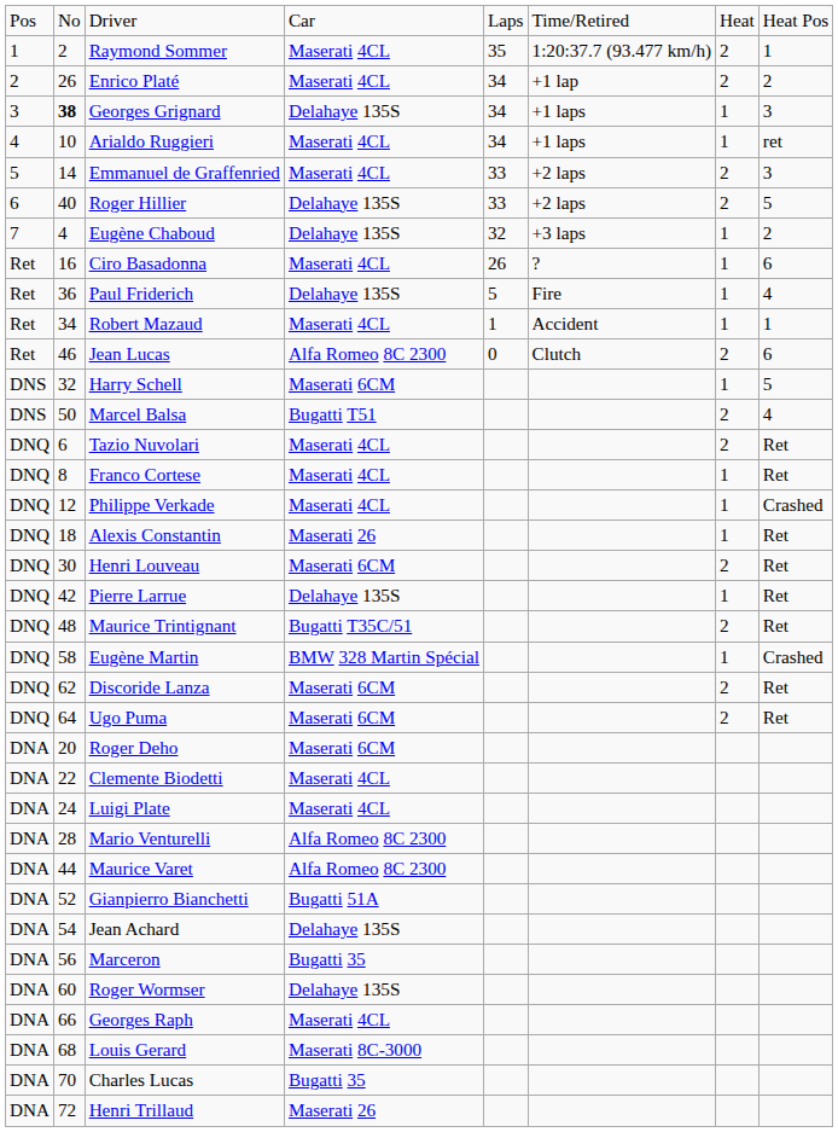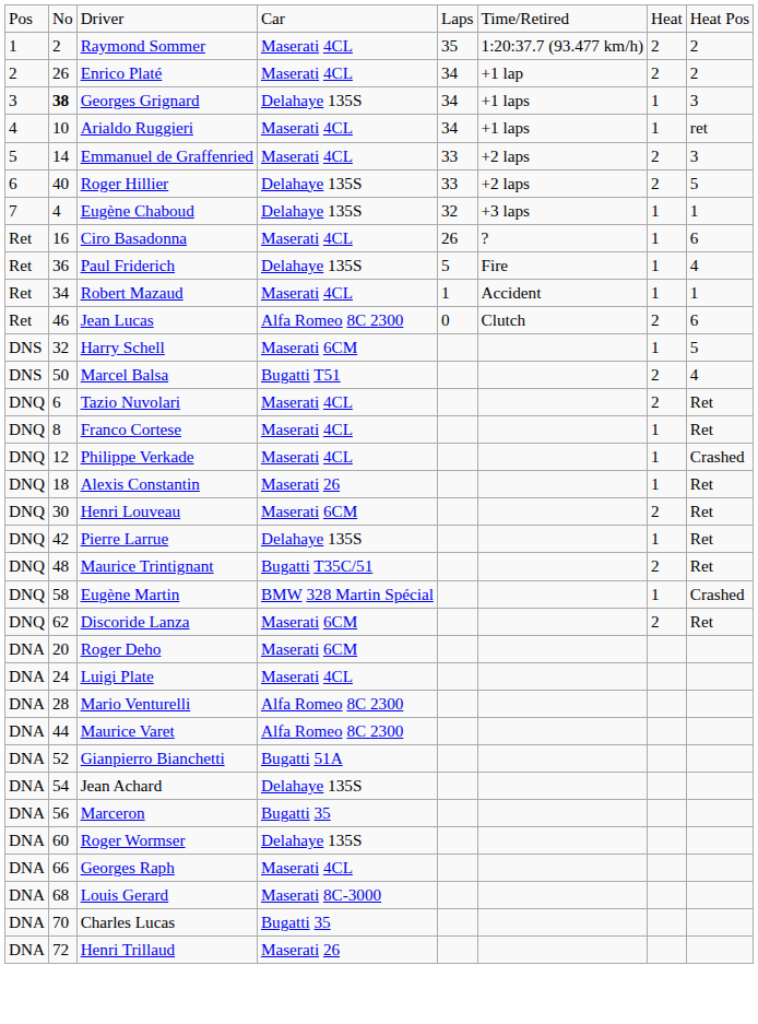 <table class="wikitable" style="font-size:95%">
 <tr>
 <td>Pos<br></td>
 <td>No</td>
 <td>Driver</td>
 <td>Car</td>
 <td>Laps</td>
 <td>Time/Retired</td>
 <td>Heat</td>
 <td>Heat Pos</td>
 </tr>
 <tr>
 <td>1</td>
 <td>2</td>
 <td> <a href='#'>Raymond Sommer</a></td>
 <td><a href='#'>Maserati</a> <a href='#'>4CL</a></td>
 <td>35</td>
 <td>1:20:37.7 (93.477 km/h)</td>
 <td>2</td>
-<td>1</td>
+<td>2</td>
 </tr>
 <tr>
 <td>2</td>
 <td>26</td>
 <td> <a href='#'>Enrico Platé</a></td>
 <td><a href='#'>Maserati</a> <a href='#'>4CL</a></td>
 <td>34</td>
 <td>+1 lap</td>
 <td>2</td>
 <td>2</td>
 </tr>
 <tr>
 <td>3</td>
 <td><strong>38</strong></td>
 <td> <a href='#'>Georges Grignard</a></td>
 <td><a href='#'>Delahaye</a> 135S</td>
 <td>34</td>
 <td>+1 laps</td>
 <td>1</td>
 <td>3</td>
 </tr>
 <tr>
 <td>4</td>
 <td>10</td>
 <td> <a href='#'>Arialdo Ruggieri</a></td>
 <td><a href='#'>Maserati</a> <a href='#'>4CL</a></td>
 <td>34</td>
 <td>+1 laps</td>
 <td>1</td>
 <td>ret</td>
 </tr>
 <tr>
 <td>5</td>
 <td>14</td>
 <td> <a href='#'>Emmanuel de Graffenried</a></td>
 <td><a href='#'>Maserati</a> <a href='#'>4CL</a></td>
 <td>33</td>
 <td>+2 laps</td>
 <td>2</td>
 <td>3</td>
 </tr>
 <tr>
 <td>6</td>
 <td>40</td>
 <td> <a href='#'>Roger Hillier</a></td>
 <td><a href='#'>Delahaye</a> 135S</td>
 <td>33</td>
 <td>+2 laps</td>
 <td>2</td>
 <td>5</td>
 </tr>
 <tr>
 <td>7</td>
 <td>4</td>
 <td> <a href='#'>Eugène Chaboud</a></td>
 <td><a href='#'>Delahaye</a> 135S</td>
 <td>32</td>
 <td>+3 laps</td>
 <td>1</td>
-<td>2</td>
+<td>1</td>
 </tr>
 <tr>
 <td>Ret</td>
 <td>16</td>
 <td> <a href='#'>Ciro Basadonna</a></td>
 <td><a href='#'>Maserati</a> <a href='#'>4CL</a></td>
 <td>26</td>
 <td>?</td>
 <td>1</td>
 <td>6</td>
 </tr>
 <tr>
 <td>Ret</td>
 <td>36</td>
 <td> <a href='#'>Paul Friderich</a></td>
 <td><a href='#'>Delahaye</a> 135S</td>
 <td>5</td>
 <td>Fire</td>
 <td>1</td>
 <td>4</td>
 </tr>
 <tr>
 <td>Ret</td>
 <td>34</td>
 <td> <a href='#'>Robert Mazaud</a></td>
 <td><a href='#'>Maserati</a> <a href='#'>4CL</a></td>
 <td>1</td>
 <td>Accident</td>
 <td>1</td>
 <td>1</td>
 </tr>
 <tr>
 <td>Ret</td>
 <td>46</td>
 <td> <a href='#'>Jean Lucas</a></td>
 <td><a href='#'>Alfa Romeo</a> <a href='#'>8C 2300</a></td>
 <td>0</td>
 <td>Clutch</td>
 <td>2</td>
 <td>6</td>
 </tr>
 <tr>
 <td>DNS</td>
 <td>32</td>
 <td> <a href='#'>Harry Schell</a></td>
 <td><a href='#'>Maserati</a> <a href='#'>6CM</a></td>
 <td></td>
 <td></td>
 <td>1</td>
 <td>5</td>
 </tr>
 <tr>
 <td>DNS</td>
 <td>50</td>
 <td> <a href='#'>Marcel Balsa</a></td>
 <td><a href='#'>Bugatti</a> <a href='#'>T51</a></td>
 <td></td>
 <td></td>
 <td>2</td>
 <td>4</td>
 </tr>
 <tr>
 <td>DNQ</td>
 <td>6</td>
 <td> <a href='#'>Tazio Nuvolari</a></td>
 <td><a href='#'>Maserati</a> <a href='#'>4CL</a></td>
 <td></td>
 <td></td>
 <td>2</td>
 <td>Ret</td>
 </tr>
 <tr>
 <td>DNQ</td>
 <td>8</td>
 <td> <a href='#'>Franco Cortese</a></td>
 <td><a href='#'>Maserati</a> <a href='#'>4CL</a></td>
 <td></td>
 <td></td>
 <td>1</td>
 <td>Ret</td>
 </tr>
 <tr>
 <td>DNQ</td>
 <td>12</td>
 <td> <a href='#'>Philippe Verkade</a></td>
 <td><a href='#'>Maserati</a> <a href='#'>4CL</a></td>
 <td></td>
 <td></td>
 <td>1</td>
 <td>Crashed</td>
 </tr>
 <tr>
 <td>DNQ</td>
 <td>18</td>
 <td> <a href='#'>Alexis Constantin</a></td>
 <td><a href='#'>Maserati</a> <a href='#'>26</a></td>
 <td></td>
 <td></td>
 <td>1</td>
 <td>Ret</td>
 </tr>
 <tr>
 <td>DNQ</td>
 <td>30</td>
 <td> <a href='#'>Henri Louveau</a></td>
 <td><a href='#'>Maserati</a> <a href='#'>6CM</a></td>
 <td></td>
 <td></td>
 <td>2</td>
 <td>Ret</td>
 </tr>
 <tr>
 <td>DNQ</td>
 <td>42</td>
 <td> <a href='#'>Pierre Larrue</a></td>
 <td><a href='#'>Delahaye</a> 135S</td>
 <td></td>
 <td></td>
 <td>1</td>
 <td>Ret</td>
 </tr>
 <tr>
 <td>DNQ</td>
 <td>48</td>
 <td> <a href='#'>Maurice Trintignant</a></td>
 <td><a href='#'>Bugatti</a> <a href='#'>T35C/51</a></td>
 <td></td>
 <td></td>
 <td>2</td>
 <td>Ret</td>
 </tr>
 <tr>
 <td>DNQ</td>
 <td>58</td>
 <td> <a href='#'>Eugène Martin</a></td>
 <td><a href='#'>BMW</a> <a href='#'>328 Martin Spécial</a></td>
 <td></td>
 <td></td>
 <td>1</td>
 <td>Crashed</td>
 </tr>
 <tr>
 <td>DNQ</td>
 <td>62</td>
 <td> <a href='#'>Discoride Lanza</a></td>
 <td><a href='#'>Maserati</a> <a href='#'>6CM</a></td>
 <td></td>
 <td></td>
 <td>2</td>
 <td>Ret</td>
 </tr>
 <tr>
-<td>DNQ</td>
-<td>64</td>
-<td> <a href='#'>Ugo Puma</a></td>
-<td><a href='#'>Maserati</a> <a href='#'>6CM</a></td>
-<td></td>
-<td></td>
-<td>2</td>
-<td>Ret</td>
-</tr>
-<tr>
 <td>DNA</td>
 <td>20</td>
 <td> <a href='#'>Roger Deho</a></td>
 <td><a href='#'>Maserati</a> <a href='#'>6CM</a></td>
-<td></td>
-<td></td>
-<td></td>
-<td></td>
-</tr>
-<tr>
-<td>DNA</td>
-<td>22</td>
-<td> <a href='#'>Clemente Biodetti</a></td>
-<td><a href='#'>Maserati</a> <a href='#'>4CL</a></td>
 <td></td>
 <td></td>
 <td></td>
 <td></td>
 </tr>
 <tr>
 <td>DNA</td>
 <td>24</td>
 <td> <a href='#'>Luigi Plate</a></td>
 <td><a href='#'>Maserati</a> <a href='#'>4CL</a></td>
 <td></td>
 <td></td>
 <td></td>
 <td></td>
 </tr>
 <tr>
 <td>DNA</td>
 <td>28</td>
 <td> <a href='#'>Mario Venturelli</a></td>
 <td><a href='#'>Alfa Romeo</a> <a href='#'>8C 2300</a></td>
 <td></td>
 <td></td>
 <td></td>
 <td></td>
 </tr>
 <tr>
 <td>DNA</td>
 <td>44</td>
 <td> <a href='#'>Maurice Varet</a></td>
 <td><a href='#'>Alfa Romeo</a> <a href='#'>8C 2300</a></td>
 <td></td>
 <td></td>
 <td></td>
 <td></td>
 </tr>
 <tr>
 <td>DNA</td>
 <td>52</td>
 <td> <a href='#'>Gianpierro Bianchetti</a></td>
 <td><a href='#'>Bugatti</a> <a href='#'>51A</a></td>
 <td></td>
 <td></td>
 <td></td>
 <td></td>
 </tr>
 <tr>
 <td>DNA</td>
 <td>54</td>
 <td> Jean Achard</td>
 <td><a href='#'>Delahaye</a> 135S</td>
 <td></td>
 <td></td>
 <td></td>
 <td></td>
 </tr>
 <tr>
 <td>DNA</td>
 <td>56</td>
 <td> <a href='#'>Marceron</a></td>
 <td><a href='#'>Bugatti</a> <a href='#'>35</a></td>
 <td></td>
 <td></td>
 <td></td>
 <td></td>
 </tr>
 <tr>
 <td>DNA</td>
 <td>60</td>
 <td> <a href='#'>Roger Wormser</a></td>
 <td><a href='#'>Delahaye</a> 135S</td>
 <td></td>
 <td></td>
 <td></td>
 <td></td>
 </tr>
 <tr>
 <td>DNA</td>
 <td>66</td>
 <td> <a href='#'>Georges Raph</a></td>
 <td><a href='#'>Maserati</a> <a href='#'>4CL</a></td>
 <td></td>
 <td></td>
 <td></td>
 <td></td>
 </tr>
 <tr>
 <td>DNA</td>
 <td>68</td>
 <td> <a href='#'>Louis Gerard</a></td>
 <td><a href='#'>Maserati</a> <a href='#'>8C-3000</a></td>
 <td></td>
 <td></td>
 <td></td>
 <td></td>
 </tr>
 <tr>
 <td>DNA</td>
 <td>70</td>
 <td> Charles Lucas</td>
 <td><a href='#'>Bugatti</a> <a href='#'>35</a></td>
 <td></td>
 <td></td>
 <td></td>
 <td></td>
 </tr>
 <tr>
 <td>DNA</td>
 <td>72</td>
 <td> <a href='#'>Henri Trillaud</a></td>
 <td><a href='#'>Maserati</a> <a href='#'>26</a></td>
 <td></td>
 <td></td>
 <td></td>
 <td></td>
 </tr>
 </table>
